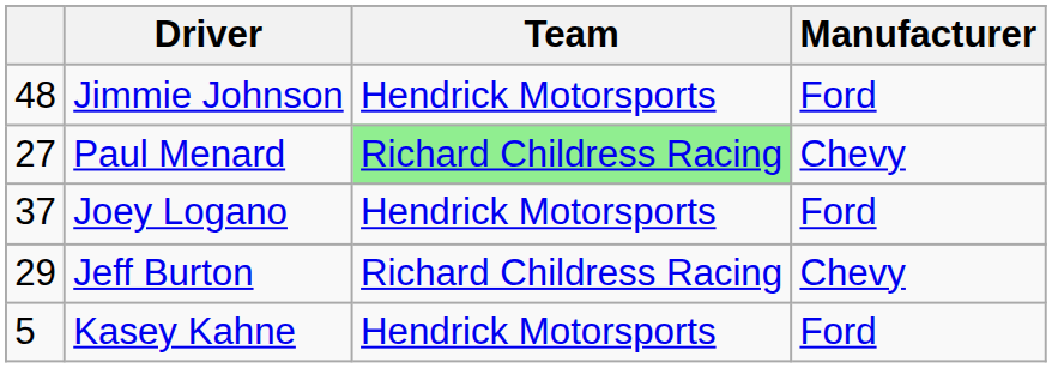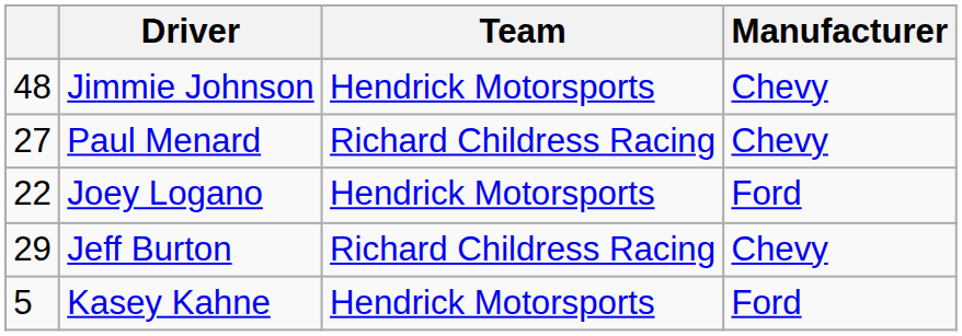 <table class="wikitable sortable">
 <tr>
 <th></th>
 <th>Driver</th>
 <th>Team</th>
 <th>Manufacturer</th>
 </tr>
 <tr>
 <td>48</td>
 <td><a href='#'>Jimmie Johnson</a></td>
 <td><a href='#'>Hendrick Motorsports</a></td>
-<td><a href='#'>Ford</a></td>
+<td><a href='#'>Chevy</a></td>
 </tr>
 <tr>
 <td>27</td>
 <td><a href='#'>Paul Menard</a></td>
-<td style="background: lightgreen;"><a href='#'>Richard Childress Racing</a></td>
+<td><a href='#'>Richard Childress Racing</a></td>
 <td><a href='#'>Chevy</a></td>
 </tr>
 <tr>
-<td>37</td>
+<td>22</td>
 <td><a href='#'>Joey Logano</a></td>
 <td><a href='#'>Hendrick Motorsports</a></td>
 <td><a href='#'>Ford</a></td>
 </tr>
 <tr>
 <td>29</td>
 <td><a href='#'>Jeff Burton</a></td>
 <td><a href='#'>Richard Childress Racing</a></td>
 <td><a href='#'>Chevy</a></td>
 </tr>
 <tr>
 <td>5</td>
 <td><a href='#'>Kasey Kahne</a></td>
 <td><a href='#'>Hendrick Motorsports</a></td>
 <td><a href='#'>Ford</a></td>
 </tr>
 </table>
